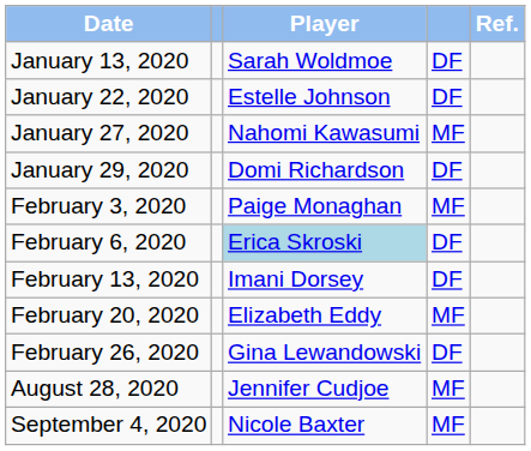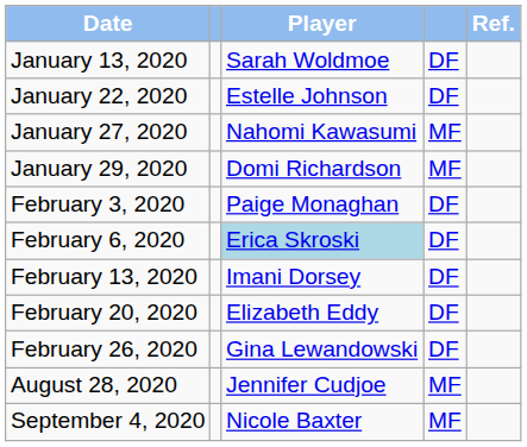 <table class="wikitable sortable">
 <tr>
 <th style="background:#90bbee; color:white;"><strong>Date</strong></th>
 <th style="background:#90bbee; color:white;"><strong></strong></th>
 <th style="background:#90bbee; color:white;"><strong>Player</strong></th>
 <th style="background:#90bbee; color:white;"><strong></strong></th>
 <th style="background:#90bbee; color:white;"><strong>Ref.</strong></th>
 </tr>
 <tr>
 <td>January 13, 2020</td>
 <td></td>
 <td><a href='#'>Sarah Woldmoe</a></td>
 <td><a href='#'>DF</a></td>
 <td></td>
 </tr>
 <tr>
 <td>January 22, 2020</td>
 <td></td>
 <td><a href='#'>Estelle Johnson</a></td>
 <td><a href='#'>DF</a></td>
 <td></td>
 </tr>
 <tr>
 <td>January 27, 2020</td>
 <td></td>
 <td><a href='#'>Nahomi Kawasumi</a></td>
 <td><a href='#'>MF</a></td>
 <td></td>
 </tr>
 <tr>
 <td>January 29, 2020</td>
 <td></td>
 <td><a href='#'>Domi Richardson</a></td>
-<td><a href='#'>DF</a></td>
+<td><a href='#'>MF</a></td>
 <td></td>
 </tr>
 <tr>
 <td>February 3, 2020</td>
 <td></td>
 <td><a href='#'>Paige Monaghan</a></td>
-<td><a href='#'>MF</a></td>
+<td><a href='#'>DF</a></td>
 <td></td>
 </tr>
 <tr>
 <td>February 6, 2020</td>
 <td></td>
 <td style="background: lightblue;"><a href='#'>Erica Skroski</a></td>
 <td><a href='#'>DF</a></td>
 <td></td>
 </tr>
 <tr>
 <td>February 13, 2020</td>
 <td></td>
 <td><a href='#'>Imani Dorsey</a></td>
 <td><a href='#'>DF</a></td>
 <td></td>
 </tr>
 <tr>
 <td>February 20, 2020</td>
 <td></td>
 <td><a href='#'>Elizabeth Eddy</a></td>
-<td><a href='#'>MF</a></td>
+<td><a href='#'>DF</a></td>
 <td></td>
 </tr>
 <tr>
 <td>February 26, 2020</td>
 <td></td>
 <td><a href='#'>Gina Lewandowski</a></td>
 <td><a href='#'>DF</a></td>
 <td></td>
 </tr>
 <tr>
 <td>August 28, 2020</td>
 <td></td>
 <td><a href='#'>Jennifer Cudjoe</a></td>
 <td><a href='#'>MF</a></td>
 <td></td>
 </tr>
 <tr>
 <td>September 4, 2020</td>
 <td></td>
 <td><a href='#'>Nicole Baxter</a></td>
 <td><a href='#'>MF</a></td>
 <td></td>
 </tr>
 </table>
